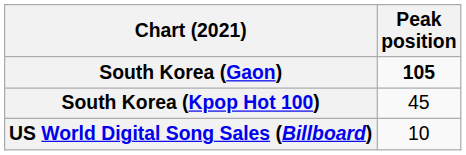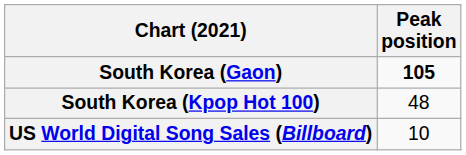 <table class="wikitable sortable plainrowheaders" style="text-align:center">
 <tr>
 <th scope="col">Chart (2021)</th>
 <th scope="col">Peak<br>position</th>
 </tr>
 <tr>
 <th scope="row">South Korea (<a href='#'>Gaon</a>)</th>
 <td><strong>105</strong></td>
 </tr>
 <tr>
 <th scope="row">South Korea (<a href='#'>Kpop Hot 100</a>)</th>
-<td>45</td>
+<td>48</td>
 </tr>
 <tr>
 <th scope="row">US <a href='#'>World Digital Song Sales</a> (<em><a href='#'>Billboard</a></em>)</th>
 <td>10</td>
 </tr>
 </table>
